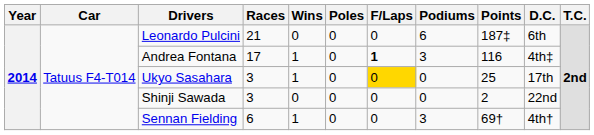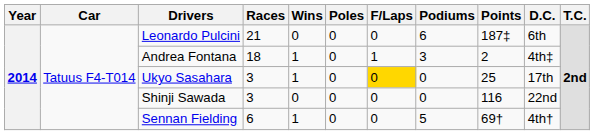 <table class="wikitable" style="font-size:85%">
 <tr>
 <th>Year</th>
 <th>Car</th>
 <th>Drivers</th>
 <th>Races</th>
 <th>Wins</th>
 <th>Poles</th>
 <th>F/Laps</th>
 <th>Podiums</th>
 <th>Points</th>
 <th>D.C.</th>
 <th>T.C.</th>
 </tr>
 <tr>
 <th rowspan="5"><a href='#'>2014</a></th>
 <td rowspan="5"><a href='#'>Tatuus F4-T014</a></td>
 <td> <a href='#'>Leonardo Pulcini</a></td>
 <td>21</td>
 <td>0</td>
 <td>0</td>
 <td>0</td>
 <td>6</td>
 <td>187‡</td>
 <td>6th</td>
 <td rowspan="5" style="background:#dfdfdf"><strong>2nd</strong></td>
 </tr>
 <tr>
 <td> Andrea Fontana</td>
-<td>17</td>
+<td>18</td>
 <td>1</td>
 <td>0</td>
-<td><strong>1</strong></td>
+<td>1</td>
 <td>3</td>
-<td>116</td>
+<td>2</td>
 <td>4th‡</td>
 </tr>
 <tr>
 <td> <a href='#'>Ukyo Sasahara</a></td>
 <td>3</td>
 <td>1</td>
 <td>0</td>
 <td style="background: gold;">0</td>
 <td>0</td>
 <td>25</td>
 <td>17th</td>
 </tr>
 <tr>
 <td> Shinji Sawada</td>
 <td>3</td>
 <td>0</td>
 <td>0</td>
 <td>0</td>
 <td>0</td>
-<td>2</td>
+<td>116</td>
 <td>22nd</td>
 </tr>
 <tr>
 <td> <a href='#'>Sennan Fielding</a></td>
 <td>6</td>
 <td>1</td>
 <td>0</td>
 <td>0</td>
-<td>3</td>
+<td>5</td>
 <td>69†</td>
 <td>4th†</td>
 </tr>
 </table>
